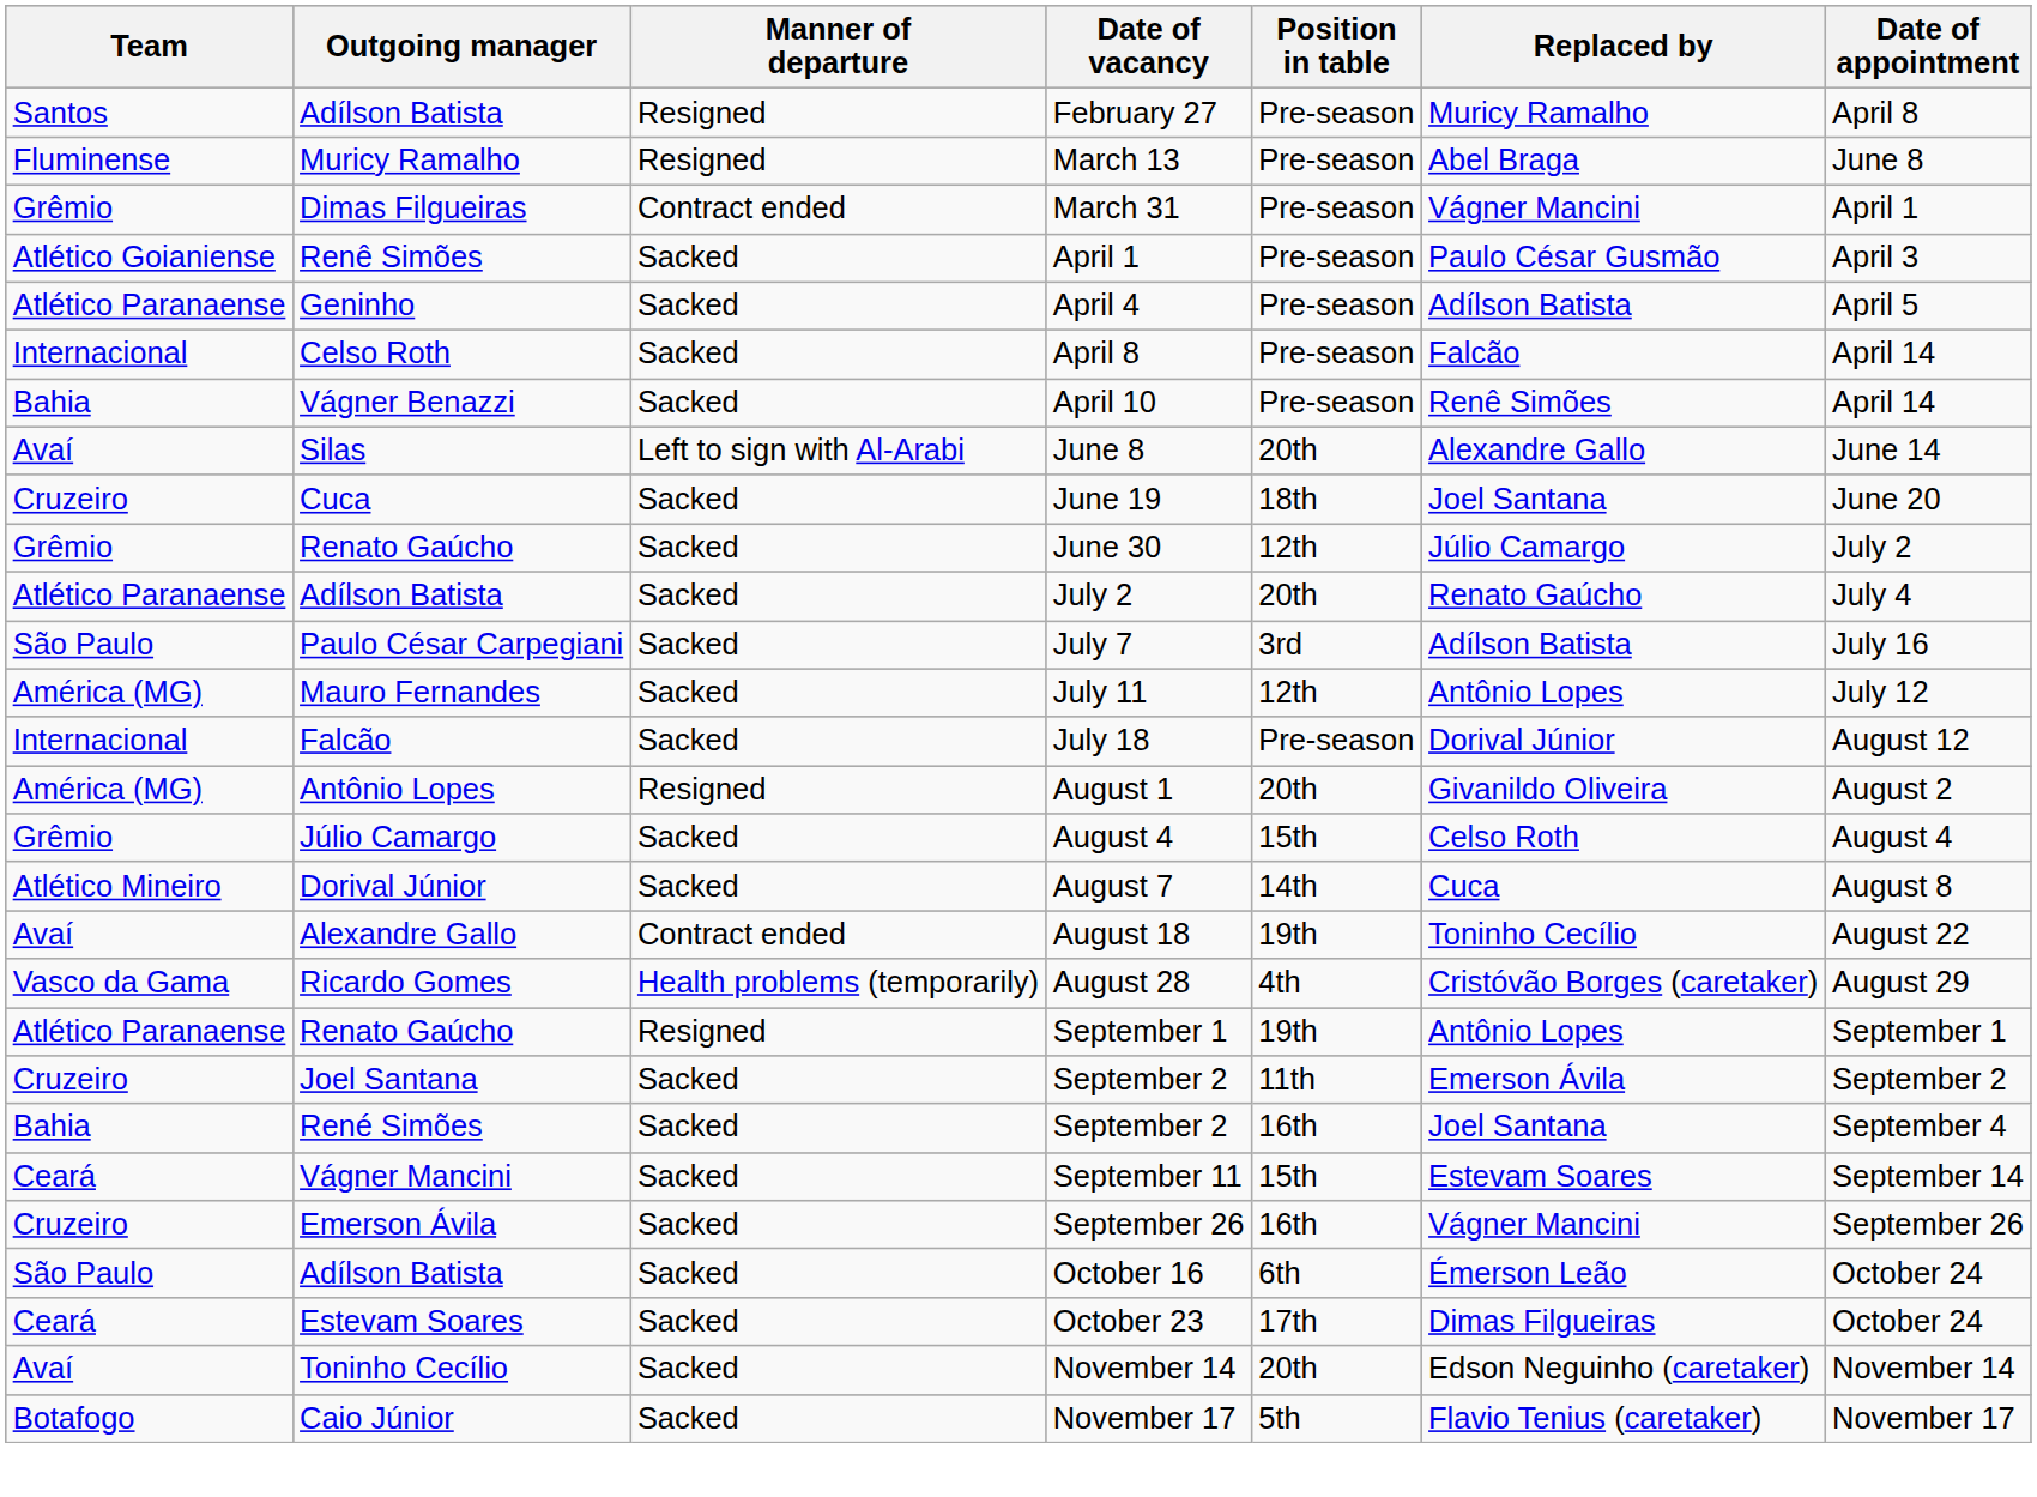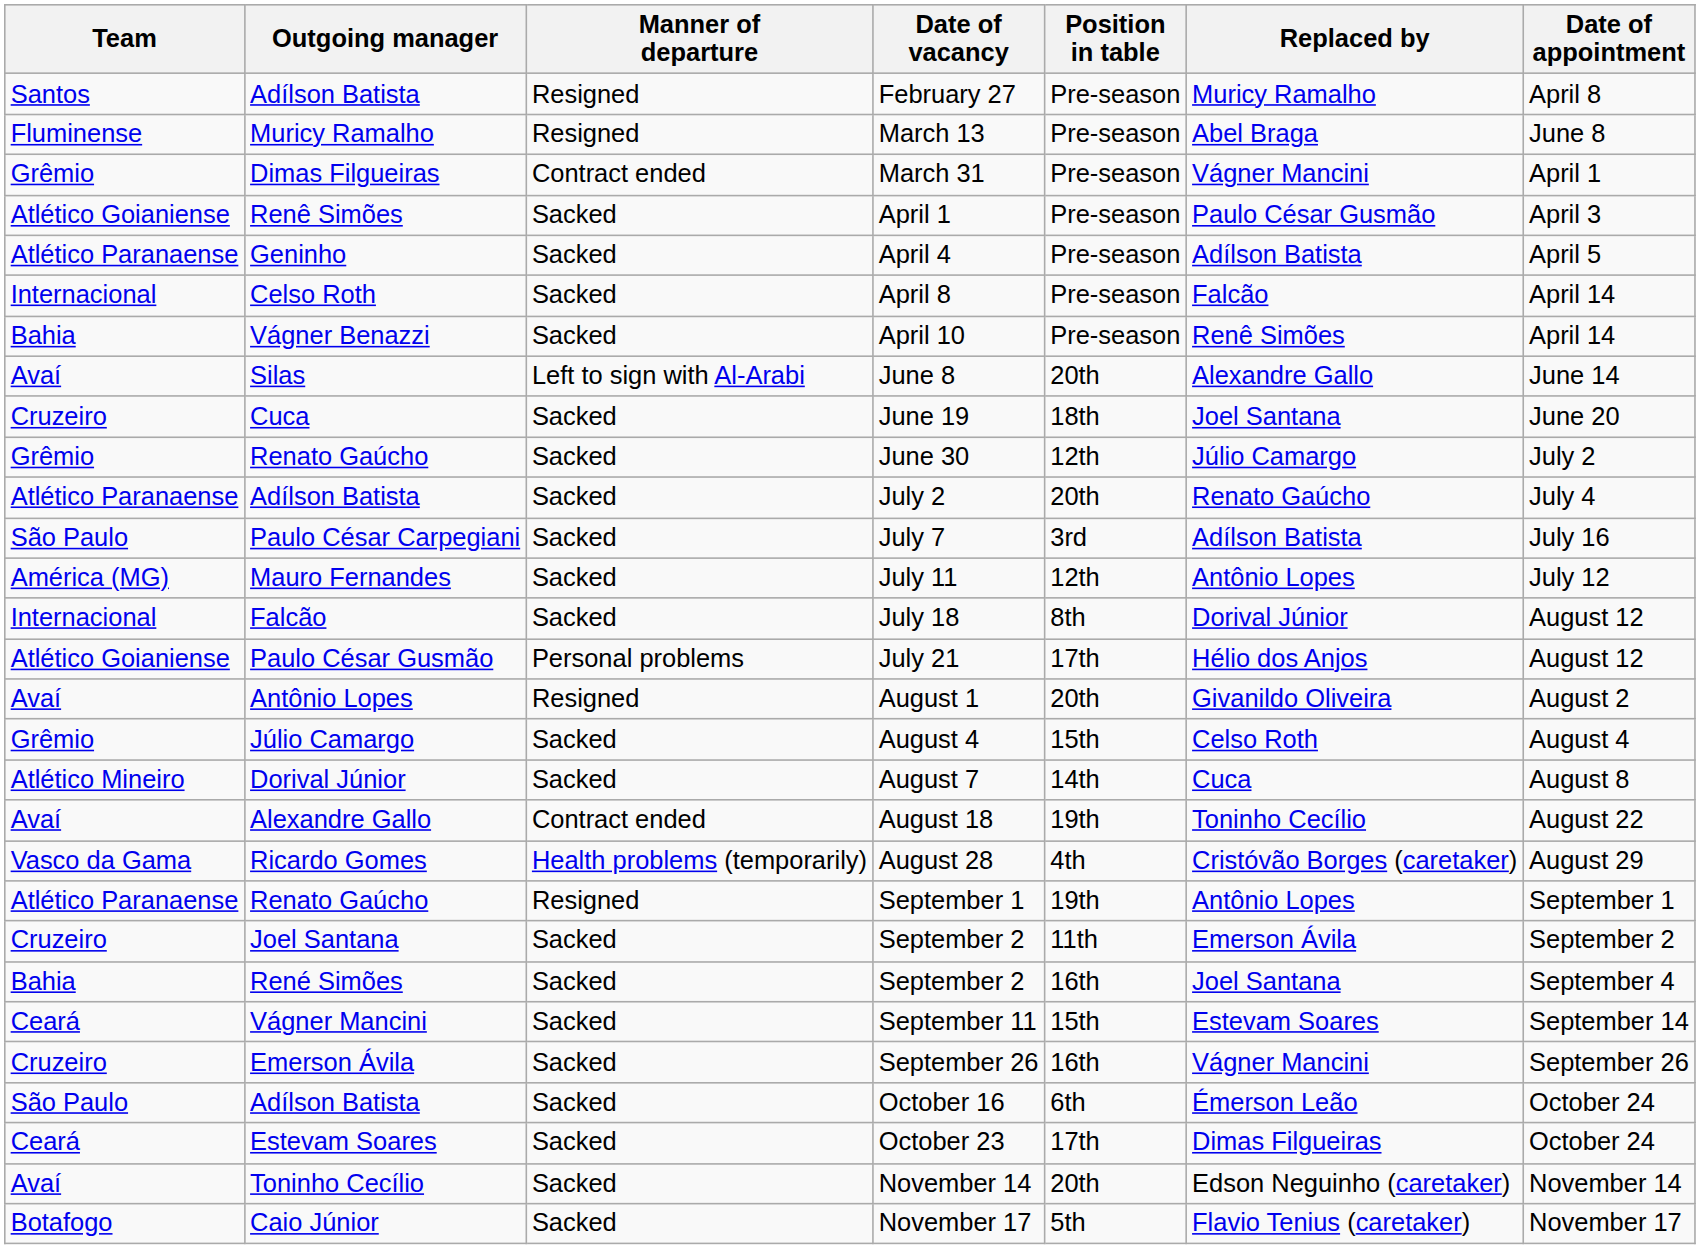 <table class="wikitable sortable">
 <tr>
 <th>Team</th>
 <th>Outgoing manager</th>
 <th>Manner of<br>departure</th>
 <th>Date of<br>vacancy</th>
 <th>Position<br>in table</th>
 <th>Replaced by</th>
 <th>Date of<br>appointment</th>
 </tr>
 <tr>
 <td><a href='#'>Santos</a></td>
 <td><a href='#'>Adílson Batista</a></td>
 <td>Resigned</td>
 <td>February 27</td>
 <td>Pre-season</td>
 <td><a href='#'>Muricy Ramalho</a></td>
 <td>April 8</td>
 </tr>
 <tr>
 <td><a href='#'>Fluminense</a></td>
 <td><a href='#'>Muricy Ramalho</a></td>
 <td>Resigned</td>
 <td>March 13</td>
 <td>Pre-season</td>
 <td><a href='#'>Abel Braga</a></td>
 <td>June 8</td>
 </tr>
 <tr>
 <td><a href='#'>Grêmio</a></td>
 <td><a href='#'>Dimas Filgueiras</a></td>
 <td>Contract ended</td>
 <td>March 31</td>
 <td>Pre-season</td>
 <td><a href='#'>Vágner Mancini</a></td>
 <td>April 1</td>
 </tr>
 <tr>
 <td><a href='#'>Atlético Goianiense</a></td>
 <td><a href='#'>Renê Simões</a></td>
 <td>Sacked</td>
 <td>April 1</td>
 <td>Pre-season</td>
 <td><a href='#'>Paulo César Gusmão</a></td>
 <td>April 3</td>
 </tr>
 <tr>
 <td><a href='#'>Atlético Paranaense</a></td>
 <td><a href='#'>Geninho</a></td>
 <td>Sacked</td>
 <td>April 4</td>
 <td>Pre-season</td>
 <td><a href='#'>Adílson Batista</a></td>
 <td>April 5</td>
 </tr>
 <tr>
 <td><a href='#'>Internacional</a></td>
 <td><a href='#'>Celso Roth</a></td>
 <td>Sacked</td>
 <td>April 8</td>
 <td>Pre-season</td>
 <td><a href='#'>Falcão</a></td>
 <td>April 14</td>
 </tr>
 <tr>
 <td><a href='#'>Bahia</a></td>
 <td><a href='#'>Vágner Benazzi</a></td>
 <td>Sacked</td>
 <td>April 10</td>
 <td>Pre-season</td>
 <td><a href='#'>Renê Simões</a></td>
 <td>April 14</td>
 </tr>
 <tr>
 <td><a href='#'>Avaí</a></td>
 <td><a href='#'>Silas</a></td>
 <td>Left to sign with <a href='#'>Al-Arabi</a></td>
 <td>June 8</td>
 <td>20th</td>
 <td><a href='#'>Alexandre Gallo</a></td>
 <td>June 14</td>
 </tr>
 <tr>
 <td><a href='#'>Cruzeiro</a></td>
 <td><a href='#'>Cuca</a></td>
 <td>Sacked</td>
 <td>June 19</td>
 <td>18th</td>
 <td><a href='#'>Joel Santana</a></td>
 <td>June 20</td>
 </tr>
 <tr>
 <td><a href='#'>Grêmio</a></td>
 <td><a href='#'>Renato Gaúcho</a></td>
 <td>Sacked</td>
 <td>June 30</td>
 <td>12th</td>
 <td><a href='#'>Júlio Camargo</a></td>
 <td>July 2</td>
 </tr>
 <tr>
 <td><a href='#'>Atlético Paranaense</a></td>
 <td><a href='#'>Adílson Batista</a></td>
 <td>Sacked</td>
 <td>July 2</td>
 <td>20th</td>
 <td><a href='#'>Renato Gaúcho</a></td>
 <td>July 4</td>
 </tr>
 <tr>
 <td><a href='#'>São Paulo</a></td>
 <td><a href='#'>Paulo César Carpegiani</a></td>
 <td>Sacked</td>
 <td>July 7</td>
 <td>3rd</td>
 <td><a href='#'>Adílson Batista</a></td>
 <td>July 16</td>
 </tr>
 <tr>
 <td><a href='#'>América (MG)</a></td>
 <td><a href='#'>Mauro Fernandes</a></td>
 <td>Sacked</td>
 <td>July 11</td>
 <td>12th</td>
 <td><a href='#'>Antônio Lopes</a></td>
 <td>July 12</td>
 </tr>
 <tr>
 <td><a href='#'>Internacional</a></td>
 <td><a href='#'>Falcão</a></td>
 <td>Sacked</td>
 <td>July 18</td>
-<td>Pre-season</td>
+<td>8th</td>
 <td><a href='#'>Dorival Júnior</a></td>
 <td>August 12</td>
 </tr>
 <tr>
-<td><a href='#'>América (MG)</a></td>
+<td><a href='#'>Atlético Goianiense</a></td>
+<td><a href='#'>Paulo César Gusmão</a></td>
+<td>Personal problems</td>
+<td>July 21</td>
+<td>17th</td>
+<td><a href='#'>Hélio dos Anjos</a></td>
+<td>August 12</td>
+</tr>
+<tr>
+<td><a href='#'>Avaí</a></td>
 <td><a href='#'>Antônio Lopes</a></td>
 <td>Resigned</td>
 <td>August 1</td>
 <td>20th</td>
 <td><a href='#'>Givanildo Oliveira</a></td>
 <td>August 2</td>
 </tr>
 <tr>
 <td><a href='#'>Grêmio</a></td>
 <td><a href='#'>Júlio Camargo</a></td>
 <td>Sacked</td>
 <td>August 4</td>
 <td>15th</td>
 <td><a href='#'>Celso Roth</a></td>
 <td>August 4</td>
 </tr>
 <tr>
 <td><a href='#'>Atlético Mineiro</a></td>
 <td><a href='#'>Dorival Júnior</a></td>
 <td>Sacked</td>
 <td>August 7</td>
 <td>14th</td>
 <td><a href='#'>Cuca</a></td>
 <td>August 8</td>
 </tr>
 <tr>
 <td><a href='#'>Avaí</a></td>
 <td><a href='#'>Alexandre Gallo</a></td>
 <td>Contract ended</td>
 <td>August 18</td>
 <td>19th</td>
 <td><a href='#'>Toninho Cecílio</a></td>
 <td>August 22</td>
 </tr>
 <tr>
 <td><a href='#'>Vasco da Gama</a></td>
 <td><a href='#'>Ricardo Gomes</a></td>
 <td><a href='#'>Health problems</a> (temporarily)</td>
 <td>August 28</td>
 <td>4th</td>
 <td><a href='#'>Cristóvão Borges</a> (<a href='#'>caretaker</a>)</td>
 <td>August 29</td>
 </tr>
 <tr>
 <td><a href='#'>Atlético Paranaense</a></td>
 <td><a href='#'>Renato Gaúcho</a></td>
 <td>Resigned</td>
 <td>September 1</td>
 <td>19th</td>
 <td><a href='#'>Antônio Lopes</a></td>
 <td>September 1</td>
 </tr>
 <tr>
 <td><a href='#'>Cruzeiro</a></td>
 <td><a href='#'>Joel Santana</a></td>
 <td>Sacked</td>
 <td>September 2</td>
 <td>11th</td>
 <td><a href='#'>Emerson Ávila</a></td>
 <td>September 2</td>
 </tr>
 <tr>
 <td><a href='#'>Bahia</a></td>
 <td><a href='#'>René Simões</a></td>
 <td>Sacked</td>
 <td>September 2</td>
 <td>16th</td>
 <td><a href='#'>Joel Santana</a></td>
 <td>September 4</td>
 </tr>
 <tr>
 <td><a href='#'>Ceará</a></td>
 <td><a href='#'>Vágner Mancini</a></td>
 <td>Sacked</td>
 <td>September 11</td>
 <td>15th</td>
 <td><a href='#'>Estevam Soares</a></td>
 <td>September 14</td>
 </tr>
 <tr>
 <td><a href='#'>Cruzeiro</a></td>
 <td><a href='#'>Emerson Ávila</a></td>
 <td>Sacked</td>
 <td>September 26</td>
 <td>16th</td>
 <td><a href='#'>Vágner Mancini</a></td>
 <td>September 26</td>
 </tr>
 <tr>
 <td><a href='#'>São Paulo</a></td>
 <td><a href='#'>Adílson Batista</a></td>
 <td>Sacked</td>
 <td>October 16</td>
 <td>6th</td>
 <td><a href='#'>Émerson Leão</a></td>
 <td>October 24</td>
 </tr>
 <tr>
 <td><a href='#'>Ceará</a></td>
 <td><a href='#'>Estevam Soares</a></td>
 <td>Sacked</td>
 <td>October 23</td>
 <td>17th</td>
 <td><a href='#'>Dimas Filgueiras</a></td>
 <td>October 24</td>
 </tr>
 <tr>
 <td><a href='#'>Avaí</a></td>
 <td><a href='#'>Toninho Cecílio</a></td>
 <td>Sacked</td>
 <td>November 14</td>
 <td>20th</td>
 <td>Edson Neguinho (<a href='#'>caretaker</a>)</td>
 <td>November 14</td>
 </tr>
 <tr>
 <td><a href='#'>Botafogo</a></td>
 <td><a href='#'>Caio Júnior</a></td>
 <td>Sacked</td>
 <td>November 17</td>
 <td>5th</td>
 <td><a href='#'>Flavio Tenius</a> (<a href='#'>caretaker</a>)</td>
 <td>November 17</td>
 </tr>
 </table>
